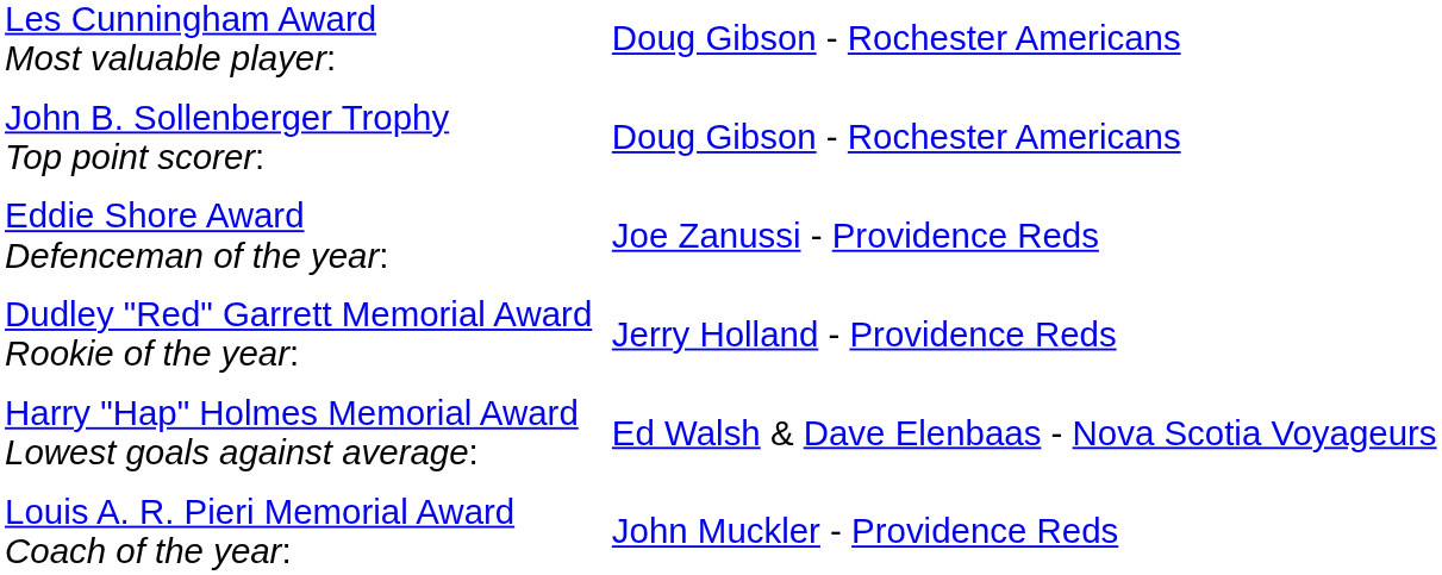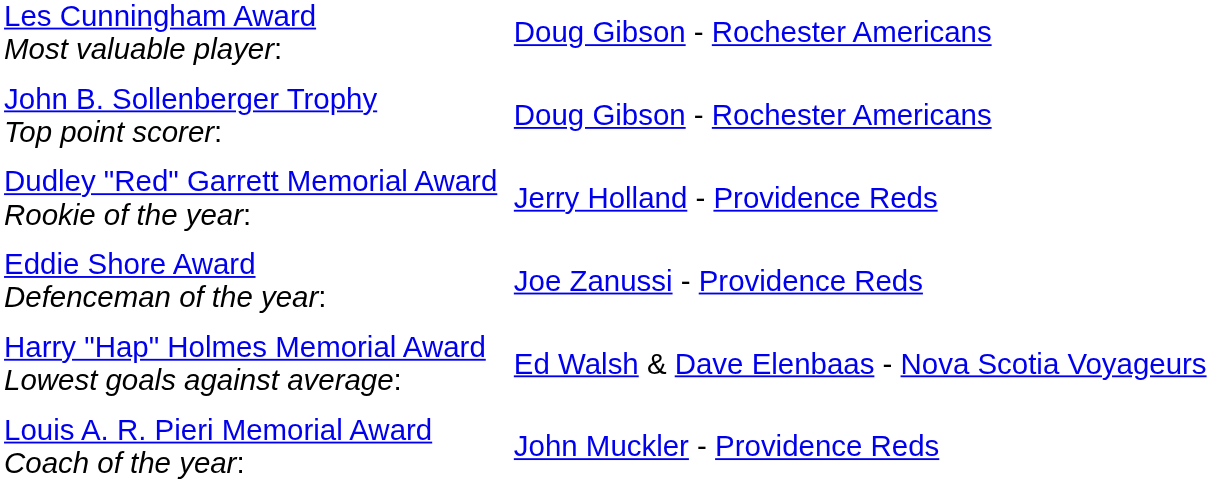 <table cellpadding="3" cellspacing="3">
 <tr>
 <td><a href='#'>Les Cunningham Award</a><br><em>Most valuable player</em>:</td>
 <td><a href='#'>Doug Gibson</a> - <a href='#'>Rochester Americans</a></td>
 </tr>
 <tr>
 <td><a href='#'>John B. Sollenberger Trophy</a><br><em>Top point scorer</em>:</td>
 <td><a href='#'>Doug Gibson</a> - <a href='#'>Rochester Americans</a></td>
 </tr>
 <tr>
+<td><a href='#'>Dudley "Red" Garrett Memorial Award</a><br><em>Rookie of the year</em>:</td>
+<td><a href='#'>Jerry Holland</a> - <a href='#'>Providence Reds</a></td>
+</tr>
+<tr>
 <td><a href='#'>Eddie Shore Award</a><br><em>Defenceman of the year</em>:</td>
 <td><a href='#'>Joe Zanussi</a> - <a href='#'>Providence Reds</a></td>
-</tr>
-<tr>
-<td><a href='#'>Dudley "Red" Garrett Memorial Award</a><br><em>Rookie of the year</em>:</td>
-<td><a href='#'>Jerry Holland</a> - <a href='#'>Providence Reds</a></td>
 </tr>
 <tr>
 <td><a href='#'>Harry "Hap" Holmes Memorial Award</a><br><em>Lowest goals against average</em>:</td>
 <td><a href='#'>Ed Walsh</a> & <a href='#'>Dave Elenbaas</a> - <a href='#'>Nova Scotia Voyageurs</a></td>
 </tr>
 <tr>
 <td><a href='#'>Louis A. R. Pieri Memorial Award</a><br><em>Coach of the year</em>:</td>
 <td><a href='#'>John Muckler</a> - <a href='#'>Providence Reds</a></td>
 </tr>
 </table>
